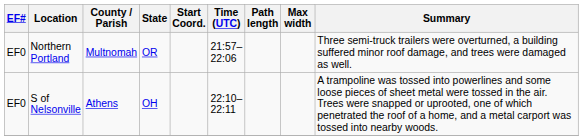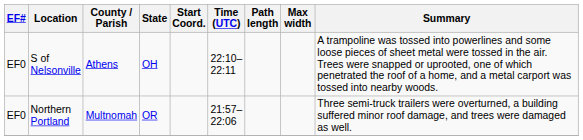 <table class="wikitable sortable" style="width:100%;">
 <tr>
 <th scope="col" style="width:3%; text-align:center;"><a href='#'>EF#</a></th>
 <th scope="col" style="width:7%; text-align:center;" class="unsortable">Location</th>
 <th scope="col" style="width:6%; text-align:center;" class="unsortable">County / Parish</th>
 <th scope="col" style="width:5%; text-align:center;">State</th>
 <th scope="col" style="width:6%; text-align:center;">Start Coord.</th>
 <th scope="col" style="width:6%; text-align:center;">Time (<a href='#'>UTC</a>)</th>
 <th scope="col" style="width:6%; text-align:center;">Path length</th>
 <th scope="col" style="width:6%; text-align:center;">Max width</th>
 <th scope="col" class="unsortable" style="width:48%; text-align:center;">Summary</th>
 </tr>
 <tr>
 <td bgcolor=>EF0</td>
+<td>S of <a href='#'>Nelsonville</a></td>
+<td><a href='#'>Athens</a></td>
+<td><a href='#'>OH</a></td>
+<td></td>
+<td>22:10–22:11</td>
+<td></td>
+<td></td>
+<td>A trampoline was tossed into powerlines and some loose pieces of sheet metal were tossed in the air. Trees were snapped or uprooted, one of which penetrated the roof of a home, and a metal carport was tossed into nearby woods.</td>
+</tr>
+<tr>
+<td bgcolor=>EF0</td>
 <td>Northern <a href='#'>Portland</a></td>
 <td><a href='#'>Multnomah</a></td>
 <td><a href='#'>OR</a></td>
 <td></td>
 <td>21:57–22:06</td>
 <td></td>
 <td></td>
 <td>Three semi-truck trailers were overturned, a building suffered minor roof damage, and trees were damaged as well.</td>
 </tr>
 <tr>
-<td bgcolor=>EF0</td>
-<td>S of <a href='#'>Nelsonville</a></td>
-<td><a href='#'>Athens</a></td>
-<td><a href='#'>OH</a></td>
-<td></td>
-<td>22:10–22:11</td>
-<td></td>
-<td></td>
-<td>A trampoline was tossed into powerlines and some loose pieces of sheet metal were tossed in the air. Trees were snapped or uprooted, one of which penetrated the roof of a home, and a metal carport was tossed into nearby woods.</td>
-</tr>
-<tr>
 </tr>
 </table>
